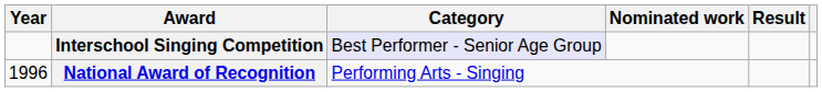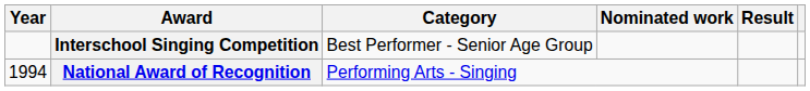 <table class="wikitable plainrowheaders sortable">
 <tr>
 <th scope="col">Year</th>
 <th scope="col">Award</th>
 <th scope="col">Category</th>
 <th scope="col">Nominated work</th>
 <th scope="col">Result</th>
 <th scope="col" class="unsortable"></th>
 </tr>
 <tr>
 <td></td>
 <th scope="row">Interschool Singing Competition</th>
-<td style="background: lavender;">Best Performer - Senior Age Group</td>
+<td>Best Performer - Senior Age Group</td>
 <td></td>
 <td></td>
 <td style="text-align:center;"></td>
 </tr>
 <tr>
-<td>1996</td>
+<td>1994</td>
 <th scope="row"><a href='#'>National Award of Recognition</a></th>
 <td colspan="2"><a href='#'>Performing Arts - Singing</a></td>
 <td></td>
 <td style="text-align:center;"></td>
 </tr>
 </table>
